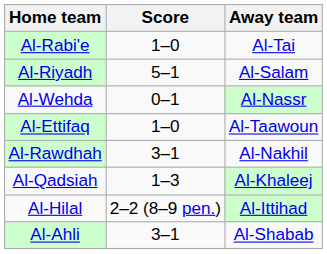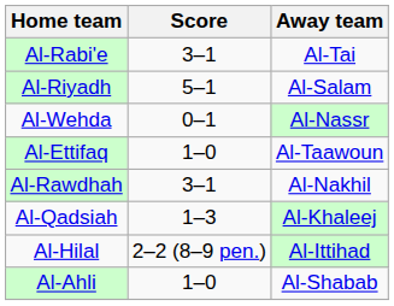 <table class="wikitable" style="text-align: center">
 <tr>
 <th>Home team</th>
 <th>Score</th>
 <th>Away team</th>
 </tr>
 <tr>
 <td bgcolor="ccffcc"><a href='#'>Al-Rabi'e</a></td>
-<td>1–0</td>
+<td>3–1</td>
 <td><a href='#'>Al-Tai</a></td>
 </tr>
 <tr>
 <td bgcolor="ccffcc"><a href='#'>Al-Riyadh</a></td>
 <td>5–1</td>
 <td><a href='#'>Al-Salam</a></td>
 </tr>
 <tr>
 <td><a href='#'>Al-Wehda</a></td>
 <td>0–1</td>
 <td bgcolor="ccffcc"><a href='#'>Al-Nassr</a></td>
 </tr>
 <tr>
 <td bgcolor="ccffcc"><a href='#'>Al-Ettifaq</a></td>
 <td>1–0</td>
 <td><a href='#'>Al-Taawoun</a></td>
 </tr>
 <tr>
 <td bgcolor="ccffcc"><a href='#'>Al-Rawdhah</a></td>
 <td>3–1</td>
 <td><a href='#'>Al-Nakhil</a></td>
 </tr>
 <tr>
 <td><a href='#'>Al-Qadsiah</a></td>
 <td>1–3</td>
 <td bgcolor="ccffcc"><a href='#'>Al-Khaleej</a></td>
 </tr>
 <tr>
 <td><a href='#'>Al-Hilal</a></td>
 <td>2–2 (8–9 <a href='#'>pen.</a>)</td>
 <td bgcolor="ccffcc"><a href='#'>Al-Ittihad</a></td>
 </tr>
 <tr>
 <td bgcolor="ccffcc"><a href='#'>Al-Ahli</a></td>
-<td>3–1</td>
+<td>1–0</td>
 <td><a href='#'>Al-Shabab</a></td>
 </tr>
 <tr>
 </tr>
 </table>
